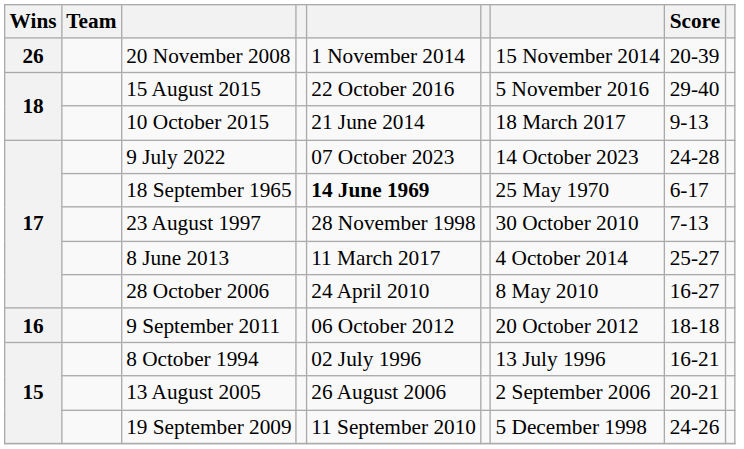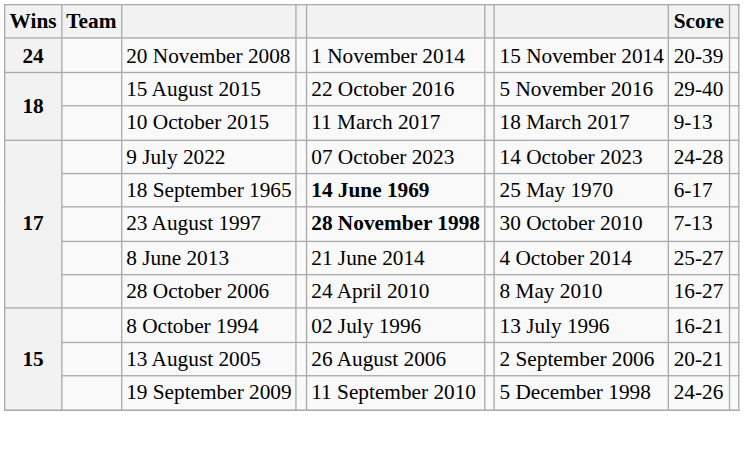 <table class="wikitable sortable">
 <tr>
 <th>Wins</th>
 <th>Team</th>
 <th></th>
 <th></th>
 <th></th>
 <th></th>
 <th></th>
 <th>Score</th>
 <th></th>
 </tr>
 <tr>
-<th>26</th>
+<th>24</th>
 <td><em></em></td>
 <td>20 November 2008</td>
 <td></td>
 <td>1 November 2014</td>
 <td></td>
 <td>15 November 2014</td>
 <td>20-39</td>
 <td></td>
 </tr>
 <tr>
 <th rowspan="2">18</th>
 <td></td>
 <td>15 August 2015</td>
 <td></td>
 <td>22 October 2016</td>
 <td></td>
 <td>5 November 2016</td>
 <td>29-40</td>
 <td></td>
 </tr>
 <tr>
 <td></td>
 <td>10 October 2015</td>
 <td></td>
-<td>21 June 2014</td>
+<td>11 March 2017</td>
 <td></td>
 <td>18 March 2017</td>
 <td>9-13</td>
 <td></td>
 </tr>
 <tr>
 <th rowspan="5">17</th>
 <td></td>
 <td>9 July 2022</td>
 <td></td>
 <td>07 October 2023</td>
 <td></td>
 <td>14 October 2023</td>
 <td>24-28</td>
 <td></td>
 </tr>
 <tr>
 <td></td>
 <td>18 September 1965</td>
 <td></td>
 <td><strong>14 June 1969</strong></td>
 <td></td>
 <td>25 May 1970</td>
 <td>6-17</td>
 <td></td>
 </tr>
 <tr>
 <td></td>
 <td>23 August 1997</td>
 <td></td>
-<td>28 November 1998</td>
+<td><strong>28 November 1998</strong></td>
 <td></td>
 <td>30 October 2010</td>
 <td>7-13</td>
 <td></td>
 </tr>
 <tr>
 <td></td>
 <td>8 June 2013</td>
 <td></td>
-<td>11 March 2017</td>
+<td>21 June 2014</td>
 <td></td>
 <td>4 October 2014</td>
 <td>25-27</td>
 <td></td>
 </tr>
 <tr>
 <td><em></em></td>
 <td>28 October 2006</td>
 <td></td>
 <td>24 April 2010</td>
 <td></td>
 <td>8 May 2010</td>
 <td>16-27</td>
-<td></td>
-</tr>
-<tr>
-<th rowspan="1">16</th>
-<td></td>
-<td>9 September 2011</td>
-<td></td>
-<td>06 October 2012</td>
-<td></td>
-<td>20 October 2012</td>
-<td>18-18</td>
 <td></td>
 </tr>
 <tr>
 <th rowspan="3">15</th>
 <td></td>
 <td>8 October 1994</td>
 <td></td>
 <td>02 July 1996</td>
 <td></td>
 <td>13 July 1996</td>
 <td>16-21</td>
 <td></td>
 </tr>
 <tr>
 <td></td>
 <td>13 August 2005</td>
 <td></td>
 <td>26 August 2006</td>
 <td></td>
 <td>2 September 2006</td>
 <td>20-21</td>
 <td></td>
 </tr>
 <tr>
 <td></td>
 <td>19 September 2009</td>
 <td></td>
 <td>11 September 2010</td>
 <td></td>
 <td>5 December 1998</td>
 <td>24-26</td>
 <td></td>
 </tr>
 <tr>
 </tr>
 </table>
